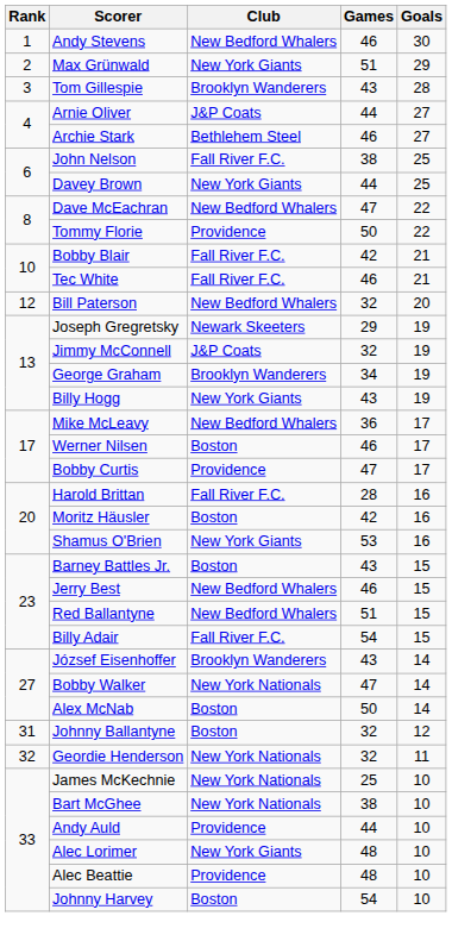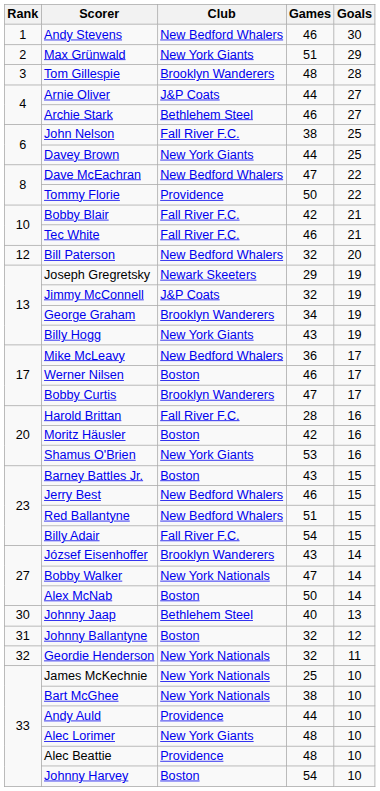 <table class="wikitable">
 <tr>
 <th>Rank</th>
 <th>Scorer</th>
 <th>Club</th>
 <th>Games</th>
 <th>Goals</th>
 </tr>
 <tr>
 <td align=center>1</td>
 <td><a href='#'>Andy Stevens</a></td>
 <td><a href='#'>New Bedford Whalers</a></td>
 <td align=center>46</td>
 <td align=center>30</td>
 </tr>
 <tr>
 <td align=center>2</td>
 <td><a href='#'>Max Grünwald</a></td>
 <td><a href='#'>New York Giants</a></td>
 <td align=center>51</td>
 <td align=center>29</td>
 </tr>
 <tr>
 <td align=center>3</td>
 <td><a href='#'>Tom Gillespie</a></td>
 <td><a href='#'>Brooklyn Wanderers</a></td>
-<td align=center>43</td>
+<td align=center>48</td>
 <td align=center>28</td>
 </tr>
 <tr>
 <td rowspan="2" align=center>4</td>
 <td><a href='#'>Arnie Oliver</a></td>
 <td><a href='#'>J&P Coats</a></td>
 <td align=center>44</td>
 <td align=center>27</td>
 </tr>
 <tr>
 <td><a href='#'>Archie Stark</a></td>
 <td><a href='#'>Bethlehem Steel</a></td>
 <td align=center>46</td>
 <td align=center>27</td>
 </tr>
 <tr>
 <td rowspan="2" align=center>6</td>
 <td><a href='#'>John Nelson</a></td>
 <td><a href='#'>Fall River F.C.</a></td>
 <td align=center>38</td>
 <td align=center>25</td>
 </tr>
 <tr>
 <td><a href='#'>Davey Brown</a></td>
 <td><a href='#'>New York Giants</a></td>
 <td align=center>44</td>
 <td align=center>25</td>
 </tr>
 <tr>
 <td rowspan="2" align=center>8</td>
 <td><a href='#'>Dave McEachran</a></td>
 <td><a href='#'>New Bedford Whalers</a></td>
 <td align=center>47</td>
 <td align=center>22</td>
 </tr>
 <tr>
 <td><a href='#'>Tommy Florie</a></td>
 <td><a href='#'>Providence</a></td>
 <td align=center>50</td>
 <td align=center>22</td>
 </tr>
 <tr>
 <td rowspan="2" align=center>10</td>
 <td><a href='#'>Bobby Blair</a></td>
 <td><a href='#'>Fall River F.C.</a></td>
 <td align=center>42</td>
 <td align=center>21</td>
 </tr>
 <tr>
 <td><a href='#'>Tec White</a></td>
 <td><a href='#'>Fall River F.C.</a></td>
 <td align=center>46</td>
 <td align=center>21</td>
 </tr>
 <tr>
 <td align=center>12</td>
 <td><a href='#'>Bill Paterson</a></td>
 <td><a href='#'>New Bedford Whalers</a></td>
 <td align=center>32</td>
 <td align=center>20</td>
 </tr>
 <tr>
 <td rowspan="4" align=center>13</td>
 <td>Joseph Gregretsky</td>
 <td><a href='#'>Newark Skeeters</a></td>
 <td align=center>29</td>
 <td align=center>19</td>
 </tr>
 <tr>
 <td><a href='#'>Jimmy McConnell</a></td>
 <td><a href='#'>J&P Coats</a></td>
 <td align=center>32</td>
 <td align=center>19</td>
 </tr>
 <tr>
 <td><a href='#'>George Graham</a></td>
 <td><a href='#'>Brooklyn Wanderers</a></td>
 <td align=center>34</td>
 <td align=center>19</td>
 </tr>
 <tr>
 <td><a href='#'>Billy Hogg</a></td>
 <td><a href='#'>New York Giants</a></td>
 <td align=center>43</td>
 <td align=center>19</td>
 </tr>
 <tr>
 <td rowspan="3" align=center>17</td>
 <td><a href='#'>Mike McLeavy</a></td>
 <td><a href='#'>New Bedford Whalers</a></td>
 <td align=center>36</td>
 <td align=center>17</td>
 </tr>
 <tr>
 <td><a href='#'>Werner Nilsen</a></td>
 <td><a href='#'>Boston</a></td>
 <td align=center>46</td>
 <td align=center>17</td>
 </tr>
 <tr>
 <td><a href='#'>Bobby Curtis</a></td>
-<td><a href='#'>Providence</a></td>
+<td><a href='#'>Brooklyn Wanderers</a></td>
 <td align=center>47</td>
 <td align=center>17</td>
 </tr>
 <tr>
 <td rowspan="3" align=center>20</td>
 <td><a href='#'>Harold Brittan</a></td>
 <td><a href='#'>Fall River F.C.</a></td>
 <td align=center>28</td>
 <td align=center>16</td>
 </tr>
 <tr>
 <td><a href='#'>Moritz Häusler</a></td>
 <td><a href='#'>Boston</a></td>
 <td align=center>42</td>
 <td align=center>16</td>
 </tr>
 <tr>
 <td><a href='#'>Shamus O'Brien</a></td>
 <td><a href='#'>New York Giants</a></td>
 <td align=center>53</td>
 <td align=center>16</td>
 </tr>
 <tr>
 <td rowspan="4" align=center>23</td>
 <td><a href='#'>Barney Battles Jr.</a></td>
 <td><a href='#'>Boston</a></td>
 <td align=center>43</td>
 <td align=center>15</td>
 </tr>
 <tr>
 <td><a href='#'>Jerry Best</a></td>
 <td><a href='#'>New Bedford Whalers</a></td>
 <td align=center>46</td>
 <td align=center>15</td>
 </tr>
 <tr>
 <td><a href='#'>Red Ballantyne</a></td>
 <td><a href='#'>New Bedford Whalers</a></td>
 <td align=center>51</td>
 <td align=center>15</td>
 </tr>
 <tr>
 <td><a href='#'>Billy Adair</a></td>
 <td><a href='#'>Fall River F.C.</a></td>
 <td align=center>54</td>
 <td align=center>15</td>
 </tr>
 <tr>
 <td rowspan="3" align=center>27</td>
 <td><a href='#'>József Eisenhoffer</a></td>
 <td><a href='#'>Brooklyn Wanderers</a></td>
 <td align=center>43</td>
 <td align=center>14</td>
 </tr>
 <tr>
 <td><a href='#'>Bobby Walker</a></td>
 <td><a href='#'>New York Nationals</a></td>
 <td align=center>47</td>
 <td align=center>14</td>
 </tr>
 <tr>
 <td><a href='#'>Alex McNab</a></td>
 <td><a href='#'>Boston</a></td>
 <td align=center>50</td>
 <td align=center>14</td>
 </tr>
 <tr>
+<td align=center>30</td>
+<td><a href='#'>Johnny Jaap</a></td>
+<td><a href='#'>Bethlehem Steel</a></td>
+<td align=center>40</td>
+<td align=center>13</td>
+</tr>
+<tr>
 <td align=center>31</td>
 <td><a href='#'>Johnny Ballantyne</a></td>
 <td><a href='#'>Boston</a></td>
 <td align=center>32</td>
 <td align=center>12</td>
 </tr>
 <tr>
 <td align=center>32</td>
 <td><a href='#'>Geordie Henderson</a></td>
 <td><a href='#'>New York Nationals</a></td>
 <td align=center>32</td>
 <td align=center>11</td>
 </tr>
 <tr>
 <td rowspan="6" align=center>33</td>
 <td>James McKechnie</td>
 <td><a href='#'>New York Nationals</a></td>
 <td align=center>25</td>
 <td align=center>10</td>
 </tr>
 <tr>
 <td><a href='#'>Bart McGhee</a></td>
 <td><a href='#'>New York Nationals</a></td>
 <td align=center>38</td>
 <td align=center>10</td>
 </tr>
 <tr>
 <td><a href='#'>Andy Auld</a></td>
 <td><a href='#'>Providence</a></td>
 <td align=center>44</td>
 <td align=center>10</td>
 </tr>
 <tr>
 <td><a href='#'>Alec Lorimer</a></td>
 <td><a href='#'>New York Giants</a></td>
 <td align=center>48</td>
 <td align=center>10</td>
 </tr>
 <tr>
 <td>Alec Beattie</td>
 <td><a href='#'>Providence</a></td>
 <td align=center>48</td>
 <td align=center>10</td>
 </tr>
 <tr>
 <td><a href='#'>Johnny Harvey</a></td>
 <td><a href='#'>Boston</a></td>
 <td align=center>54</td>
 <td align=center>10</td>
 </tr>
 </table>
